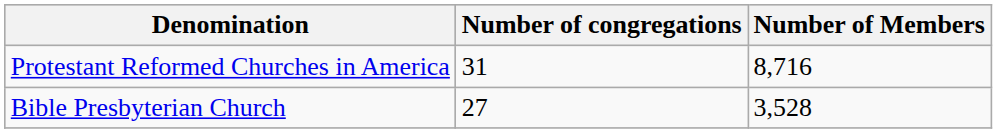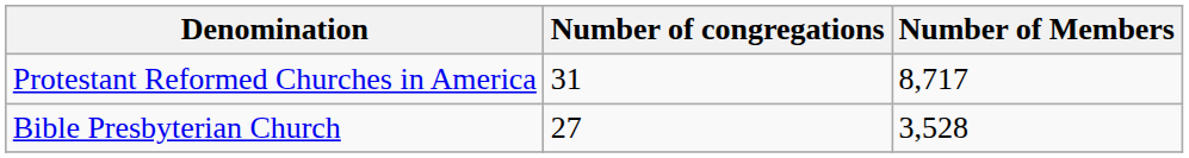 <table class="wikitable">
 <tr>
 <th><strong>Denomination</strong> </th>
 <th><strong>Number of congregations</strong></th>
 <th><strong>Number of Members</strong></th>
 </tr>
 <tr>
 <td><a href='#'>Protestant Reformed Churches in America</a></td>
 <td>31</td>
-<td>8,716 </td>
+<td>8,717 </td>
 </tr>
 <tr>
 <td><a href='#'>Bible Presbyterian Church</a></td>
 <td>27</td>
 <td>3,528</td>
 </tr>
 </table>
